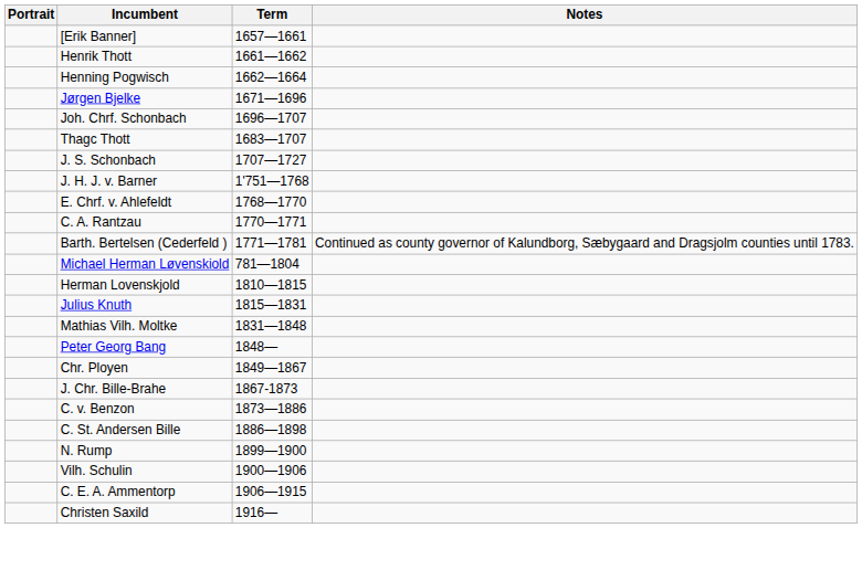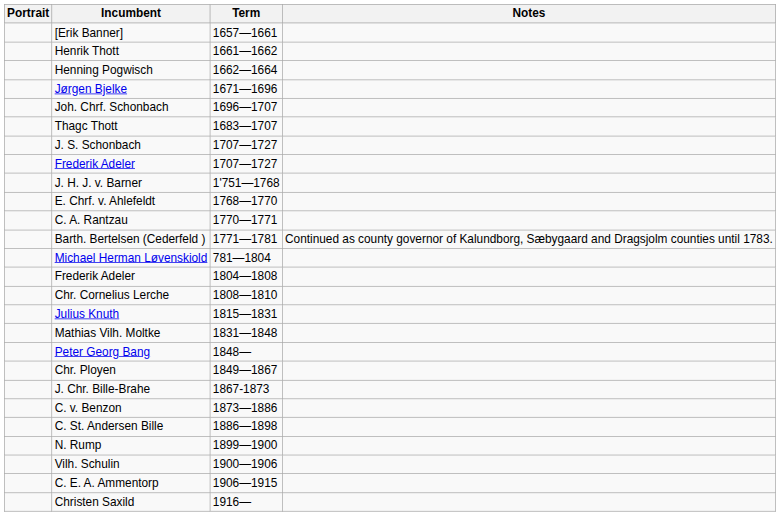 <table class="wikitable">
 <tr style="background:#CCCCCC">
 <th>Portrait</th>
 <th>Incumbent</th>
 <th>Term</th>
 <th>Notes</th>
 </tr>
 <tr>
 <td></td>
 <td>[Erik Banner]</td>
 <td>1657—1661</td>
 <td></td>
 </tr>
 <tr>
 <td></td>
 <td>Henrik Thott</td>
 <td>1661—1662</td>
 <td></td>
 </tr>
 <tr>
 <td></td>
 <td>Henning Pogwisch</td>
 <td>1662—1664</td>
 <td></td>
 </tr>
 <tr>
 <td></td>
 <td><a href='#'>Jørgen Bjelke</a></td>
 <td>1671—1696</td>
 <td></td>
 </tr>
 <tr>
 <td></td>
 <td>Joh. Chrf. Schonbach</td>
 <td>1696—1707</td>
 <td></td>
 </tr>
 <tr>
 <td></td>
 <td>Thagc Thott</td>
 <td>1683—1707</td>
 <td></td>
 </tr>
 <tr>
 <td></td>
 <td>J. S. Schonbach</td>
 <td>1707—1727</td>
 <td></td>
 </tr>
 <tr>
 <td></td>
+<td><a href='#'>Frederik Adeler</a></td>
+<td>1707—1727</td>
+<td></td>
+</tr>
+<tr>
+<td></td>
 <td>J. H. J. v. Barner</td>
 <td>1'751—1768</td>
 <td></td>
 </tr>
 <tr>
 <td></td>
 <td>E. Chrf. v. Ahlefeldt</td>
 <td>1768—1770</td>
 <td></td>
 </tr>
 <tr>
 <td></td>
 <td>C. A. Rantzau</td>
 <td>1770—1771</td>
 <td></td>
 </tr>
 <tr>
 <td></td>
 <td>Barth. Bertelsen (Cederfeld )</td>
 <td>1771—1781</td>
 <td>Continued as county governor of Kalundborg, Sæbygaard and Dragsjolm counties until 1783.</td>
 </tr>
 <tr>
 <td></td>
 <td><a href='#'>Michael Herman Løvenskiold</a></td>
 <td>781—1804</td>
 <td></td>
 </tr>
 <tr>
 <td></td>
-<td>Herman Lovenskjold</td>
-<td>1810—1815</td>
+<td>Frederik Adeler</td>
+<td>1804—1808</td>
+<td></td>
+</tr>
+<tr>
+<td></td>
+<td>Chr. Cornelius Lerche</td>
+<td>1808—1810</td>
 <td></td>
 </tr>
 <tr>
 <td></td>
 <td><a href='#'>Julius Knuth</a></td>
 <td>1815—1831</td>
 </tr>
 <tr>
 <td></td>
 <td>Mathias Vilh. Moltke</td>
 <td>1831—1848</td>
 <td></td>
 </tr>
 <tr>
 <td></td>
 <td><a href='#'>Peter Georg Bang</a></td>
 <td>1848—</td>
 <td></td>
 </tr>
 <tr>
 <td></td>
 <td>Chr. Ployen</td>
 <td>1849—1867</td>
 <td></td>
 </tr>
 <tr>
 <td></td>
 <td>J. Chr. Bille-Brahe</td>
 <td>1867-1873</td>
 <td></td>
 </tr>
 <tr>
 <td></td>
 <td>C. v. Benzon</td>
 <td>1873—1886</td>
 </tr>
 <tr>
 <td></td>
 <td>C. St. Andersen Bille</td>
 <td>1886—1898</td>
 <td></td>
 </tr>
 <tr>
 <td></td>
 <td>N. Rump</td>
 <td>1899—1900</td>
 <td></td>
 </tr>
 <tr>
 <td></td>
 <td>Vilh. Schulin</td>
 <td>1900—1906</td>
 <td></td>
 </tr>
 <tr>
 <td></td>
 <td>C. E. A. Ammentorp</td>
 <td>1906—1915</td>
 <td></td>
 </tr>
 <tr>
 <td></td>
 <td>Christen Saxild</td>
 <td>1916—</td>
 </tr>
 </table>
